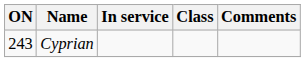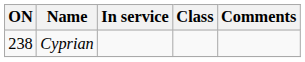 <table class="wikitable">
 <tr>
 <th>ON</th>
 <th>Name</th>
 <th>In service</th>
 <th>Class</th>
 <th>Comments</th>
 </tr>
 <tr>
-<td>243</td>
+<td>238</td>
 <td><em>Cyprian</em></td>
 <td></td>
 <td></td>
 <td></td>
 </tr>
 <tr>
 </tr>
 </table>
